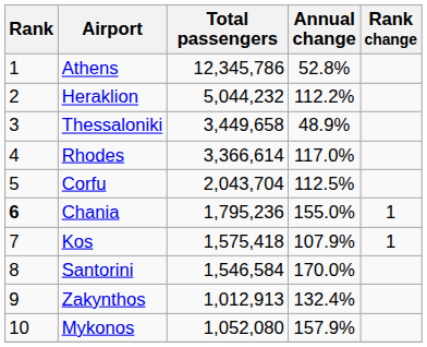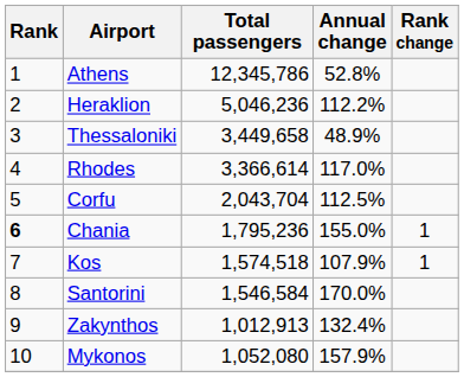 <table class="wikitable sortable">
 <tr>
 <th>Rank</th>
 <th>Airport</th>
 <th style="width:100px">Total<br>passengers</th>
 <th>Annual<br>change</th>
 <th>Rank<br><small>change</small></th>
 </tr>
 <tr>
 <td>1</td>
 <td><a href='#'>Athens</a></td>
 <td align="right">12,345,786</td>
 <td align="center">52.8%</td>
 <td align="center"></td>
 </tr>
 <tr>
 <td>2</td>
 <td><a href='#'>Heraklion</a></td>
-<td align="right">5,044,232</td>
+<td align="right">5,046,236</td>
 <td align="center">112.2%</td>
 <td align="center"></td>
 </tr>
 <tr>
 <td>3</td>
 <td><a href='#'>Thessaloniki</a></td>
 <td align="right">3,449,658</td>
 <td align="center">48.9%</td>
 <td align="center"></td>
 </tr>
 <tr>
 <td>4</td>
 <td><a href='#'>Rhodes</a></td>
 <td align="right">3,366,614</td>
 <td align="center">117.0%</td>
 <td align="center"></td>
 </tr>
 <tr>
 <td>5</td>
 <td><a href='#'>Corfu</a></td>
 <td align="right">2,043,704</td>
 <td align="center">112.5%</td>
 <td align="center"></td>
 </tr>
 <tr>
 <td><strong>6</strong></td>
 <td><a href='#'>Chania</a></td>
 <td align="right">1,795,236</td>
 <td align="center">155.0%</td>
 <td align="center">1</td>
 </tr>
 <tr>
 <td>7</td>
 <td><a href='#'>Kos</a></td>
-<td align="right">1,575,418</td>
+<td align="right">1,574,518</td>
 <td align="center">107.9%</td>
 <td align="center">1</td>
 </tr>
 <tr>
 <td>8</td>
 <td><a href='#'>Santorini</a></td>
 <td align="right">1,546,584</td>
 <td align="center">170.0%</td>
 <td align="center"></td>
 </tr>
 <tr>
 <td>9</td>
 <td><a href='#'>Zakynthos</a></td>
 <td align="right">1,012,913</td>
 <td align="center">132.4%</td>
 <td align="center"></td>
 </tr>
 <tr>
 <td>10</td>
 <td><a href='#'>Mykonos</a></td>
 <td align="right">1,052,080</td>
 <td align="center">157.9%</td>
 <td align="center"></td>
 </tr>
 <tr>
 </tr>
 </table>
